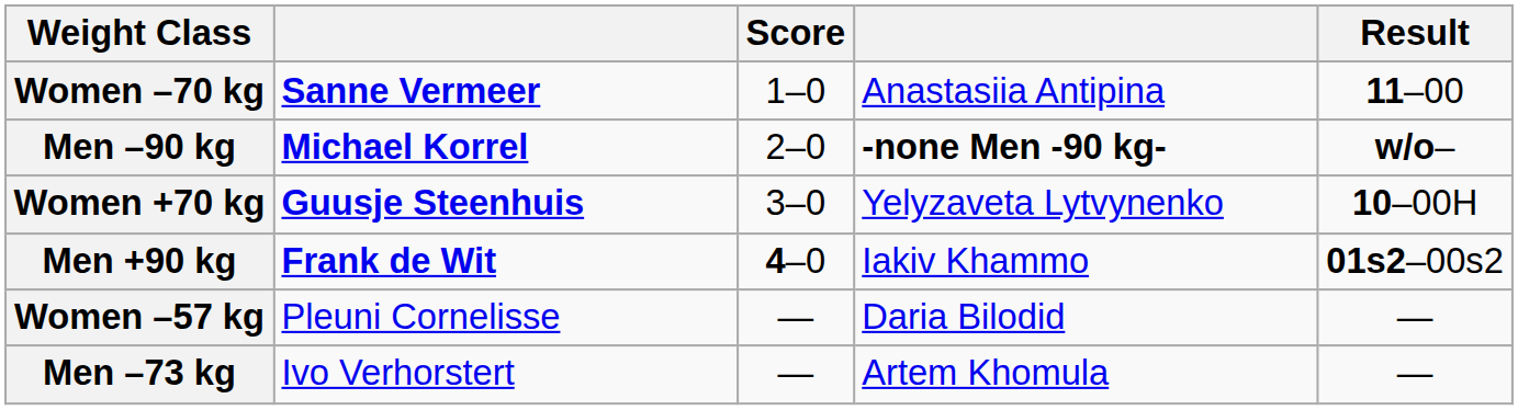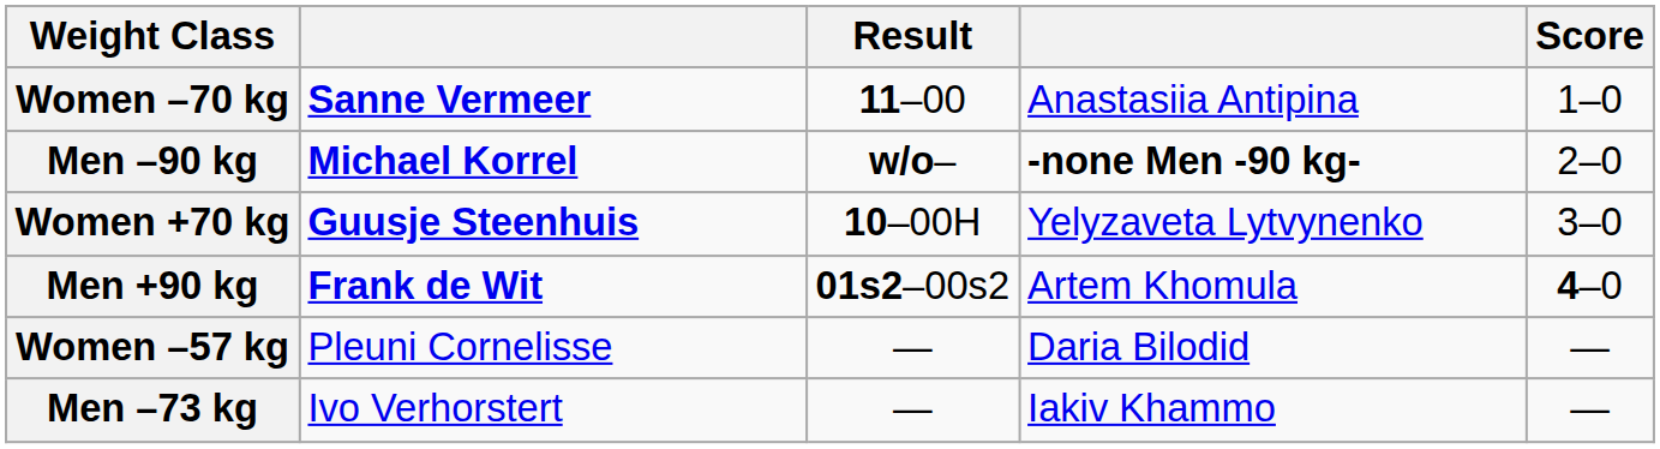 <table class="wikitable">
 <tr>
 <th>Weight Class</th>
 <th style="width: 200px;"></th>
+<th>Result</th>
+<th style="width: 200px;"></th>
 <th>Score</th>
-<th style="width: 200px;"></th>
-<th>Result</th>
 </tr>
 <tr>
 <th>Women –70 kg</th>
 <td><strong><a href='#'>Sanne Vermeer</a></strong></td>
+<td align=center><strong>11</strong>–00</td>
+<td><a href='#'>Anastasiia Antipina</a></td>
 <td align=center>1–0</td>
-<td><a href='#'>Anastasiia Antipina</a></td>
-<td align=center><strong>11</strong>–00</td>
 </tr>
 <tr>
 <th>Men –90 kg</th>
 <td><strong><a href='#'>Michael Korrel</a></strong></td>
+<td align=center><strong>w/o</strong>–</td>
+<td><strong>-none Men -90 kg-</strong></td>
 <td align=center>2–0</td>
-<td><strong>-none Men -90 kg-</strong></td>
-<td align=center><strong>w/o</strong>–</td>
 </tr>
 <tr>
 <th>Women +70 kg</th>
 <td><strong><a href='#'>Guusje Steenhuis</a></strong></td>
+<td align=center><strong>10</strong>–00H</td>
+<td><a href='#'>Yelyzaveta Lytvynenko</a></td>
 <td align=center>3–0</td>
-<td><a href='#'>Yelyzaveta Lytvynenko</a></td>
-<td align=center><strong>10</strong>–00H</td>
 </tr>
 <tr>
 <th>Men +90 kg</th>
 <td><strong><a href='#'>Frank de Wit</a></strong></td>
+<td align=center><strong>01s2</strong>–00s2</td>
+<td><a href='#'>Artem Khomula</a></td>
 <td align=center><strong>4</strong>–0</td>
-<td><a href='#'>Iakiv Khammo</a></td>
-<td align=center><strong>01s2</strong>–00s2</td>
 </tr>
 <tr>
 <th>Women –57 kg</th>
 <td><a href='#'>Pleuni Cornelisse</a></td>
 <td align=center>—</td>
 <td><a href='#'>Daria Bilodid</a></td>
 <td align=center>—</td>
 </tr>
 <tr>
 <th>Men –73 kg</th>
 <td><a href='#'>Ivo Verhorstert</a></td>
 <td align=center>—</td>
-<td><a href='#'>Artem Khomula</a></td>
+<td><a href='#'>Iakiv Khammo</a></td>
 <td align=center>—</td>
 </tr>
 </table>
